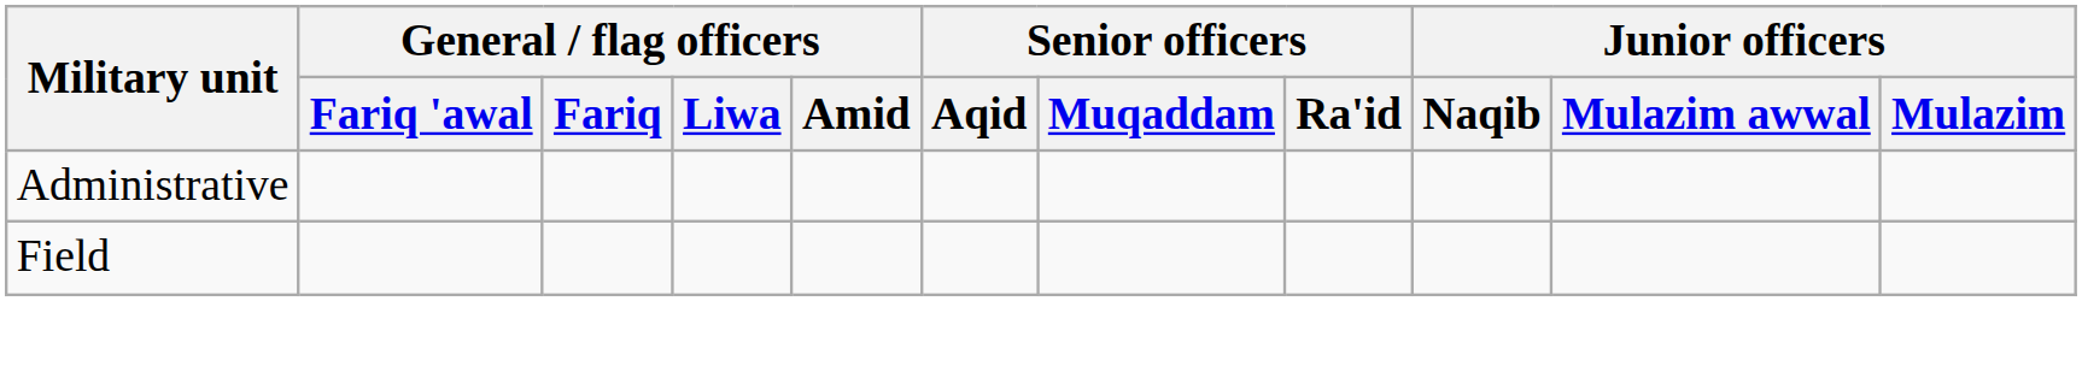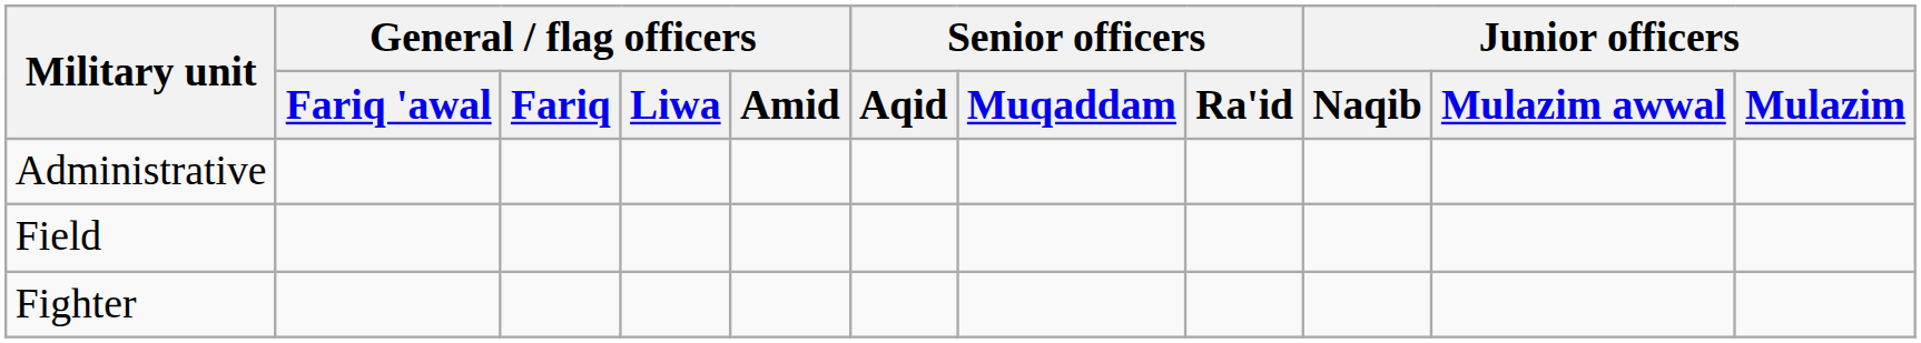 <table class="wikitable">
 <tr>
 <th rowspan="2">Military unit</th>
 <th colspan="4">General / flag officers</th>
 <th colspan="3">Senior officers</th>
 <th colspan="3">Junior officers</th>
 </tr>
 <tr>
 <th><a href='#'>Fariq 'awal</a></th>
 <th><a href='#'>Fariq</a></th>
 <th><a href='#'>Liwa</a></th>
 <th>Amid</th>
 <th>Aqid</th>
 <th><a href='#'>Muqaddam</a></th>
 <th>Ra'id</th>
 <th>Naqib</th>
 <th><a href='#'>Mulazim awwal</a></th>
 <th><a href='#'>Mulazim</a></th>
 </tr>
 <tr>
 <td>Administrative</td>
 <td></td>
 <td></td>
 <td></td>
 <td></td>
 <td></td>
 <td></td>
 <td></td>
 <td></td>
 <td></td>
 <td></td>
 </tr>
 <tr>
 <td>Field</td>
 <td></td>
 <td></td>
 <td></td>
 <td></td>
 <td></td>
 <td></td>
 <td></td>
 <td></td>
 <td></td>
 <td></td>
 </tr>
+<tr>
+<td>Fighter</td>
+<td></td>
+<td></td>
+<td></td>
+<td></td>
+<td></td>
+<td></td>
+<td></td>
+<td></td>
+<td></td>
+<td></td>
+</tr>
 </table>
